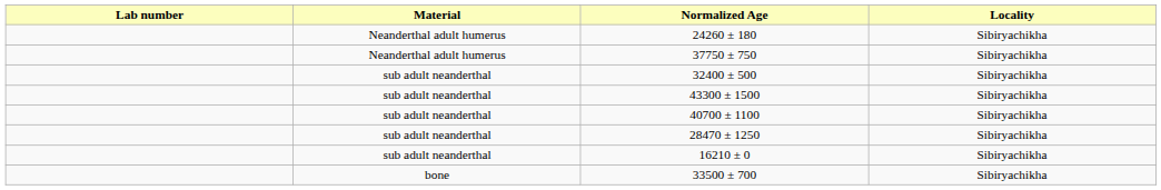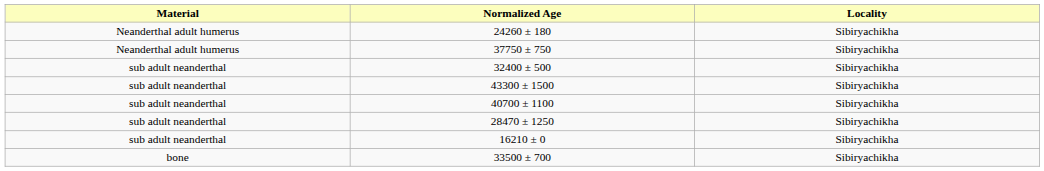 <table class="wikitable" style="text-align:center; margin: auto; width:92%">
 <tr>
-<th scope="row" style="width: 23%; font-size:100%; background:#fcfebe; color:#000000;">Lab number</th>
 <th scope="row" style="width: 23%; font-size:100%; background:#fcfebe; color:#000000;">Material</th>
 <th scope="row" style="width: 23%; font-size:100%; background:#fcfebe; color:#000000;">Normalized Age</th>
 <th scope="row" style="width: 23%; font-size:100%; background:#fcfebe; color:#000000;">Locality</th>
 </tr>
 <tr>
-<td></td>
 <td>Neanderthal adult humerus</td>
 <td>24260 ± 180</td>
 <td>Sibiryachikha</td>
 </tr>
 <tr>
-<td></td>
 <td>Neanderthal adult humerus</td>
 <td>37750 ± 750</td>
 <td>Sibiryachikha</td>
 </tr>
 <tr>
-<td></td>
 <td>sub adult neanderthal</td>
 <td>32400 ± 500</td>
 <td>Sibiryachikha</td>
 </tr>
 <tr>
-<td></td>
 <td>sub adult neanderthal</td>
 <td>43300 ± 1500</td>
 <td>Sibiryachikha</td>
 </tr>
 <tr>
-<td></td>
 <td>sub adult neanderthal</td>
 <td>40700 ± 1100</td>
 <td>Sibiryachikha</td>
 </tr>
 <tr>
-<td></td>
 <td>sub adult neanderthal</td>
 <td>28470 ± 1250</td>
 <td>Sibiryachikha</td>
 </tr>
 <tr>
-<td></td>
 <td>sub adult neanderthal</td>
 <td>16210 ± 0</td>
 <td>Sibiryachikha</td>
 </tr>
 <tr>
-<td></td>
 <td>bone</td>
 <td>33500 ± 700</td>
 <td>Sibiryachikha</td>
 </tr>
 </table>
